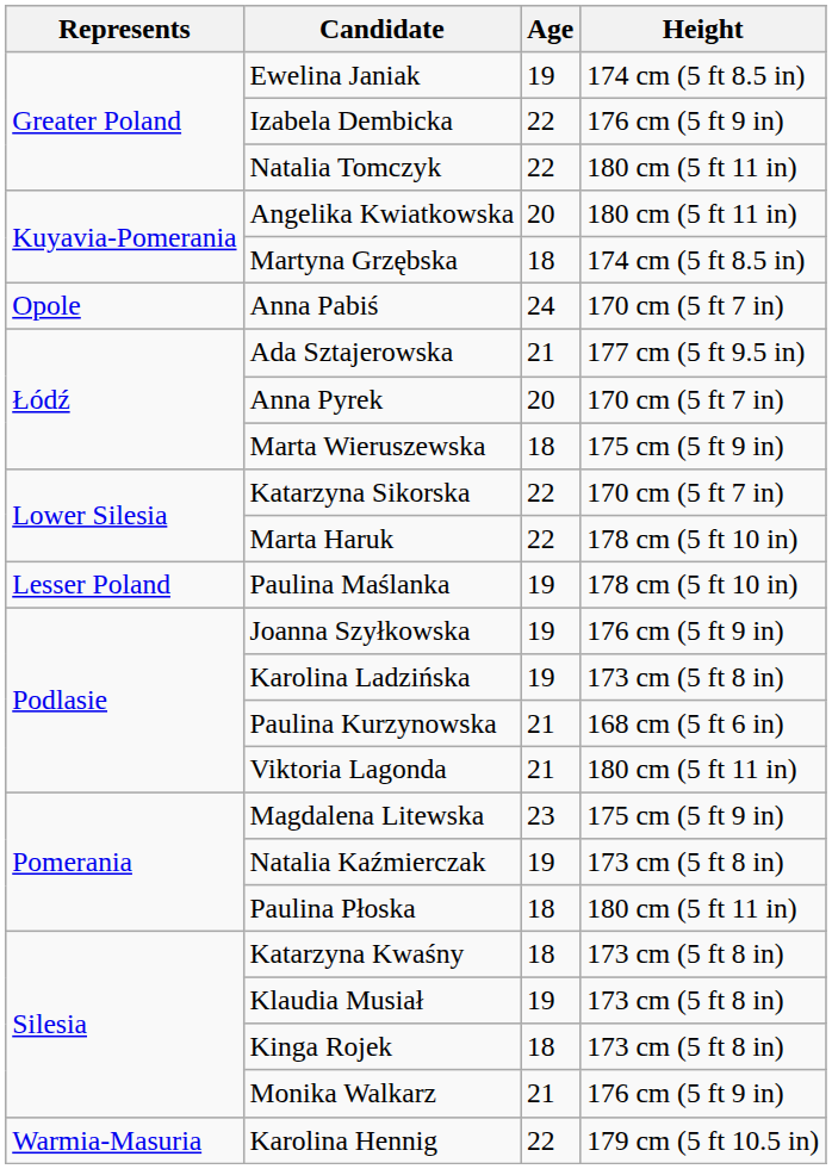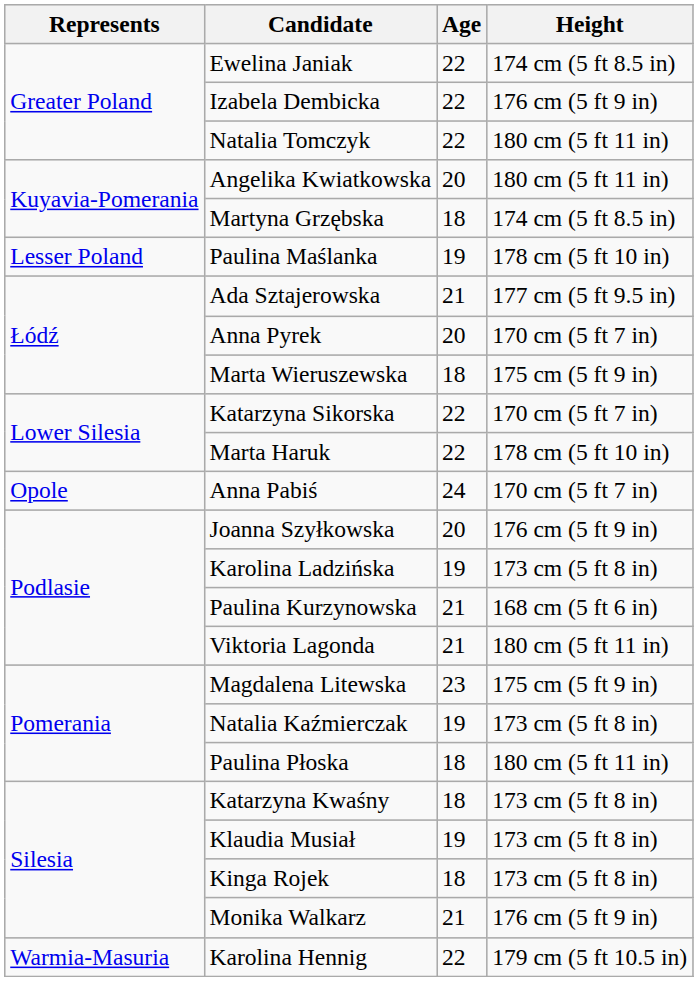 <table class="wikitable sortable" style="font-size: 95%;">
 <tr>
 <th>Represents</th>
 <th>Candidate</th>
 <th>Age</th>
 <th>Height</th>
 </tr>
 <tr>
 <td rowspan="3"><a href='#'>Greater Poland</a></td>
 <td>Ewelina Janiak</td>
-<td>19</td>
+<td>22</td>
 <td>174 cm (5 ft 8.5 in)</td>
 </tr>
 <tr>
 <td>Izabela Dembicka</td>
 <td>22</td>
 <td>176 cm (5 ft 9 in)</td>
 </tr>
 <tr>
 <td>Natalia Tomczyk</td>
 <td>22</td>
 <td>180 cm (5 ft 11 in)</td>
 </tr>
 <tr>
 <td rowspan="2"><a href='#'>Kuyavia-Pomerania</a></td>
 <td>Angelika Kwiatkowska</td>
 <td>20</td>
 <td>180 cm (5 ft 11 in)</td>
 </tr>
 <tr>
 <td>Martyna Grzębska</td>
 <td>18</td>
 <td>174 cm (5 ft 8.5 in)</td>
 </tr>
 <tr>
-<td><a href='#'>Opole</a></td>
-<td>Anna Pabiś</td>
-<td>24</td>
-<td>170 cm (5 ft 7 in)</td>
+<td><a href='#'>Lesser Poland</a></td>
+<td>Paulina Maślanka</td>
+<td>19</td>
+<td>178 cm (5 ft 10 in)</td>
 </tr>
 <tr>
 <td rowspan="3"><a href='#'>Łódź</a></td>
 <td>Ada Sztajerowska</td>
 <td>21</td>
 <td>177 cm (5 ft 9.5 in)</td>
 </tr>
 <tr>
 <td>Anna Pyrek</td>
 <td>20</td>
 <td>170 cm (5 ft 7 in)</td>
 </tr>
 <tr>
 <td>Marta Wieruszewska</td>
 <td>18</td>
 <td>175 cm (5 ft 9 in)</td>
 </tr>
 <tr>
 <td rowspan="2"><a href='#'>Lower Silesia</a></td>
 <td>Katarzyna Sikorska</td>
 <td>22</td>
 <td>170 cm (5 ft 7 in)</td>
 </tr>
 <tr>
 <td>Marta Haruk</td>
 <td>22</td>
 <td>178 cm (5 ft 10 in)</td>
 </tr>
 <tr>
-<td><a href='#'>Lesser Poland</a></td>
-<td>Paulina Maślanka</td>
-<td>19</td>
-<td>178 cm (5 ft 10 in)</td>
+<td><a href='#'>Opole</a></td>
+<td>Anna Pabiś</td>
+<td>24</td>
+<td>170 cm (5 ft 7 in)</td>
 </tr>
 <tr>
 <td rowspan="4"><a href='#'>Podlasie</a></td>
 <td>Joanna Szyłkowska</td>
-<td>19</td>
+<td>20</td>
 <td>176 cm (5 ft 9 in)</td>
 </tr>
 <tr>
 <td>Karolina Ladzińska</td>
 <td>19</td>
 <td>173 cm (5 ft 8 in)</td>
 </tr>
 <tr>
 <td>Paulina Kurzynowska</td>
 <td>21</td>
 <td>168 cm (5 ft 6 in)</td>
 </tr>
 <tr>
 <td>Viktoria Lagonda</td>
 <td>21</td>
 <td>180 cm (5 ft 11 in)</td>
 </tr>
 <tr>
 <td rowspan="3"><a href='#'>Pomerania</a></td>
 <td>Magdalena Litewska</td>
 <td>23</td>
 <td>175 cm (5 ft 9 in)</td>
 </tr>
 <tr>
 <td>Natalia Kaźmierczak</td>
 <td>19</td>
 <td>173 cm (5 ft 8 in)</td>
 </tr>
 <tr>
 <td>Paulina Płoska</td>
 <td>18</td>
 <td>180 cm (5 ft 11 in)</td>
 </tr>
 <tr>
 <td rowspan="4"><a href='#'>Silesia</a></td>
 <td>Katarzyna Kwaśny</td>
 <td>18</td>
 <td>173 cm (5 ft 8 in)</td>
 </tr>
 <tr>
 <td>Klaudia Musiał</td>
 <td>19</td>
 <td>173 cm (5 ft 8 in)</td>
 </tr>
 <tr>
 <td>Kinga Rojek</td>
 <td>18</td>
 <td>173 cm (5 ft 8 in)</td>
 </tr>
 <tr>
 <td>Monika Walkarz</td>
 <td>21</td>
 <td>176 cm (5 ft 9 in)</td>
 </tr>
 <tr>
 <td><a href='#'>Warmia-Masuria</a></td>
 <td>Karolina Hennig</td>
 <td>22</td>
 <td>179 cm (5 ft 10.5 in)</td>
 </tr>
 <tr>
 </tr>
 </table>
